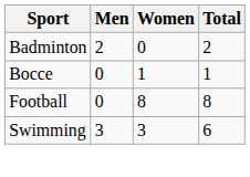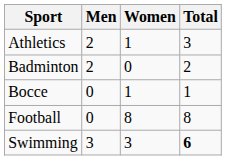 <table class="wikitable sortable">
 <tr>
 <th>Sport</th>
 <th>Men</th>
 <th>Women</th>
 <th>Total</th>
+</tr>
+<tr>
+<td>Athletics</td>
+<td>2</td>
+<td>1</td>
+<td>3</td>
 </tr>
 <tr>
 <td>Badminton</td>
 <td>2</td>
 <td>0</td>
 <td>2</td>
 </tr>
 <tr>
 <td>Bocce</td>
 <td>0</td>
 <td>1</td>
 <td>1</td>
 </tr>
 <tr>
 <td>Football</td>
 <td>0</td>
 <td>8</td>
 <td>8</td>
 </tr>
 <tr>
 <td>Swimming</td>
 <td>3</td>
 <td>3</td>
-<td>6</td>
+<td><strong>6</strong></td>
 </tr>
 </table>
